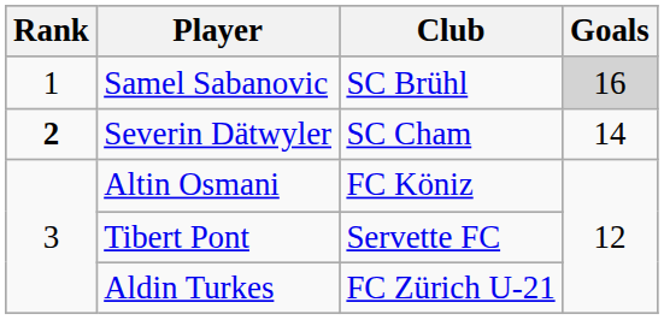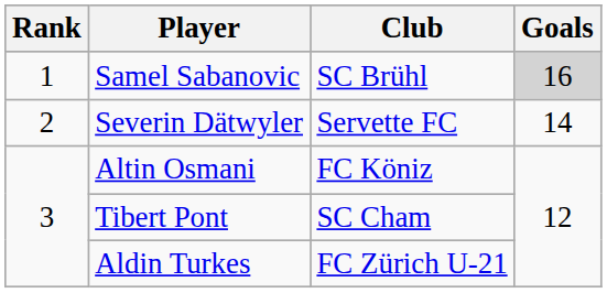 <table class="wikitable" style="text-align:center">
 <tr>
 <th>Rank</th>
 <th>Player</th>
 <th>Club</th>
 <th>Goals</th>
 </tr>
 <tr>
 <td>1</td>
 <td align="left"><a href='#'>Samel Sabanovic</a></td>
 <td align="left"><a href='#'>SC Brühl</a></td>
 <td style="background: lightgrey;">16</td>
 </tr>
 <tr>
-<td><strong>2</strong></td>
+<td>2</td>
 <td align="left"><a href='#'>Severin Dätwyler</a></td>
-<td align="left"><a href='#'>SC Cham</a></td>
+<td align="left"><a href='#'>Servette FC</a></td>
 <td>14</td>
 </tr>
 <tr>
 <td rowspan=3>3</td>
 <td align="left"><a href='#'>Altin Osmani</a></td>
 <td align="left"><a href='#'>FC Köniz</a></td>
 <td rowspan=3>12</td>
 </tr>
 <tr>
 <td align="left"><a href='#'>Tibert Pont</a></td>
-<td align="left"><a href='#'>Servette FC</a></td>
+<td align="left"><a href='#'>SC Cham</a></td>
 </tr>
 <tr>
 <td align="left"><a href='#'>Aldin Turkes</a></td>
 <td align="left"><a href='#'>FC Zürich U-21</a></td>
 </tr>
 </table>
